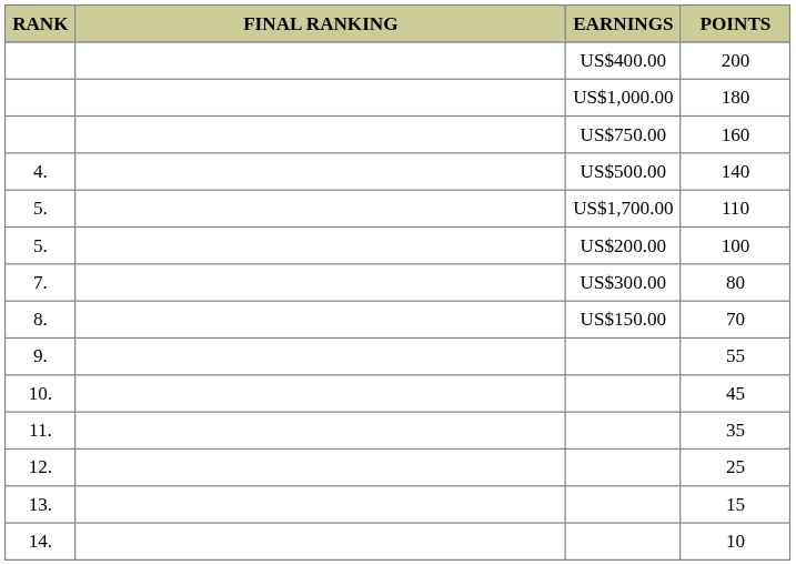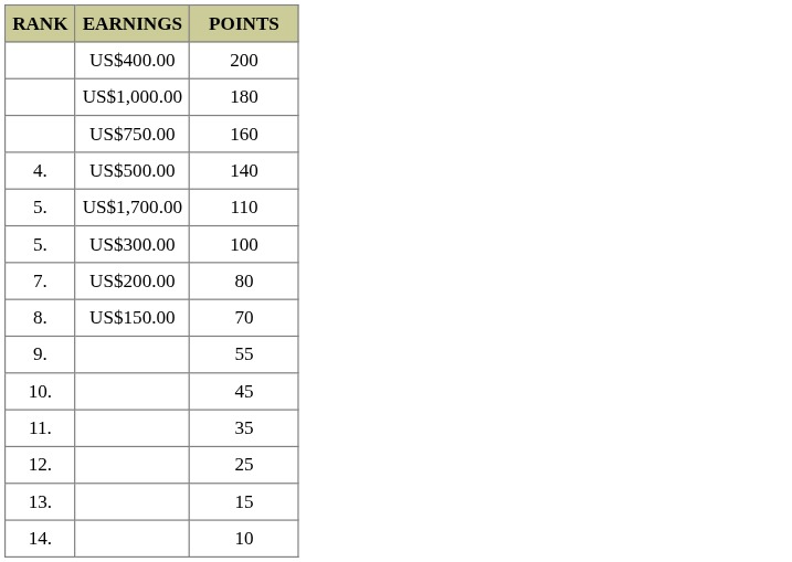 <table border="1" cellspacing="2" cellpadding="5" style="border-collapse: collapse; font-size: 90%;">
 <tr bgcolor="CCCC99">
 <th>RANK</th>
-<th style="width: 25em">FINAL RANKING</th>
 <th style="width: 5em">EARNINGS</th>
 <th style="width: 5em">POINTS</th>
 </tr>
 <tr>
 <td align="center"></td>
-<td></td>
 <td align="center">US$400.00</td>
 <td align="center">200</td>
 </tr>
 <tr>
 <td align="center"></td>
-<td></td>
 <td align="center">US$1,000.00</td>
 <td align="center">180</td>
 </tr>
 <tr>
 <td align="center"></td>
-<td></td>
 <td align="center">US$750.00</td>
 <td align="center">160</td>
 </tr>
 <tr>
 <td align="center">4.</td>
-<td></td>
 <td align="center">US$500.00</td>
 <td align="center">140</td>
 </tr>
 <tr>
 <td align="center">5.</td>
-<td></td>
 <td align="center">US$1,700.00</td>
 <td align="center">110</td>
 </tr>
 <tr>
 <td align="center">5.</td>
-<td></td>
-<td align="center">US$200.00</td>
+<td align="center">US$300.00</td>
 <td align="center">100</td>
 </tr>
 <tr>
 <td align="center">7.</td>
-<td></td>
-<td align="center">US$300.00</td>
+<td align="center">US$200.00</td>
 <td align="center">80</td>
 </tr>
 <tr>
 <td align="center">8.</td>
-<td></td>
 <td align="center">US$150.00</td>
 <td align="center">70</td>
 </tr>
 <tr>
 <td align="center">9.</td>
-<td></td>
 <td align="center"></td>
 <td align="center">55</td>
 </tr>
 <tr>
 <td align="center">10.</td>
-<td></td>
 <td align="center"></td>
 <td align="center">45</td>
 </tr>
 <tr>
 <td align="center">11.</td>
-<td></td>
 <td align="center"></td>
 <td align="center">35</td>
 </tr>
 <tr>
 <td align="center">12.</td>
-<td></td>
 <td align="center"></td>
 <td align="center">25</td>
 </tr>
 <tr>
 <td align="center">13.</td>
-<td></td>
 <td align="center"></td>
 <td align="center">15</td>
 </tr>
 <tr>
 <td align="center">14.</td>
-<td></td>
 <td align="center"></td>
 <td align="center">10</td>
 </tr>
 </table>
